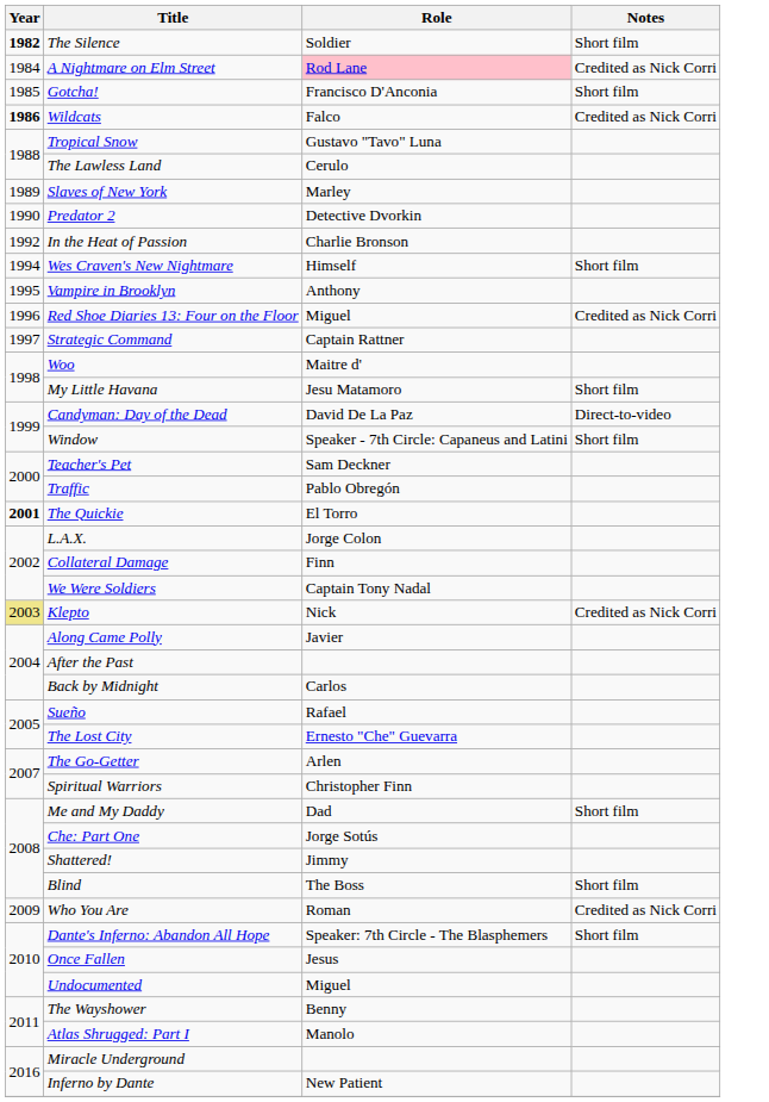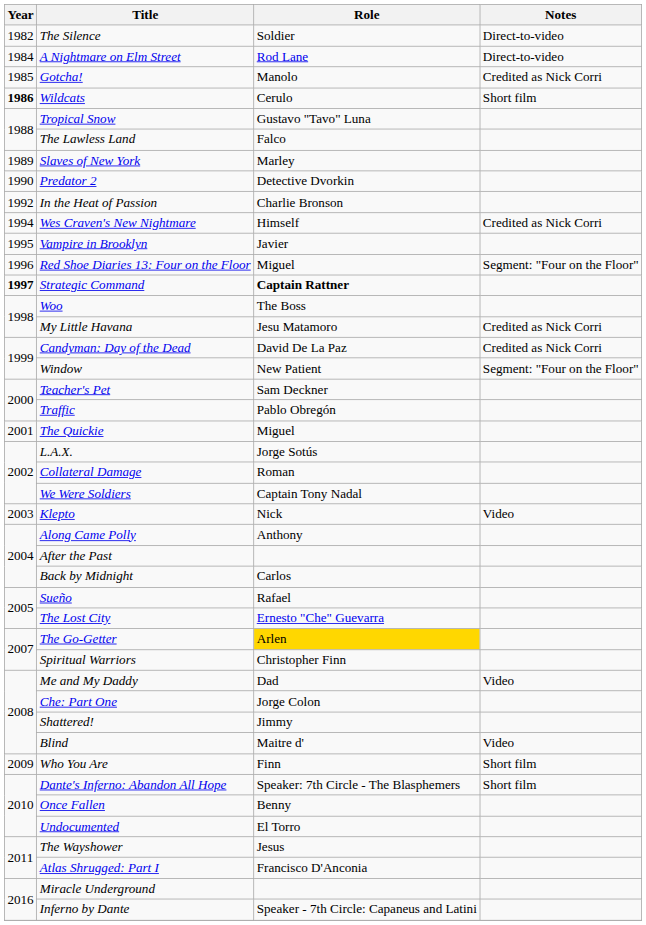 <table class="wikitable sortable">
 <tr>
 <th>Year</th>
 <th>Title</th>
 <th>Role</th>
 <th class="unsortable">Notes</th>
 </tr>
 <tr>
-<td><strong>1982</strong></td>
+<td>1982</td>
 <td><em>The Silence</em></td>
 <td>Soldier</td>
-<td>Short film</td>
+<td>Direct-to-video</td>
 </tr>
 <tr>
 <td>1984</td>
 <td><em><a href='#'>A Nightmare on Elm Street</a></em></td>
-<td style="background: pink;"><a href='#'>Rod Lane</a></td>
-<td>Credited as Nick Corri</td>
+<td><a href='#'>Rod Lane</a></td>
+<td>Direct-to-video</td>
 </tr>
 <tr>
 <td>1985</td>
 <td><em><a href='#'>Gotcha!</a></em></td>
-<td>Francisco D'Anconia</td>
-<td>Short film</td>
+<td>Manolo</td>
+<td>Credited as Nick Corri</td>
 </tr>
 <tr>
 <td><strong>1986</strong></td>
 <td><em><a href='#'>Wildcats</a></em></td>
-<td>Falco</td>
-<td>Credited as Nick Corri</td>
+<td>Cerulo</td>
+<td>Short film</td>
 </tr>
 <tr>
 <td rowspan="2">1988</td>
 <td><em><a href='#'>Tropical Snow</a></em></td>
 <td>Gustavo "Tavo" Luna</td>
 <td></td>
 </tr>
 <tr>
 <td><em>The Lawless Land</em></td>
-<td>Cerulo</td>
+<td>Falco</td>
 <td></td>
 </tr>
 <tr>
 <td>1989</td>
 <td><em><a href='#'>Slaves of New York</a></em></td>
 <td>Marley</td>
 <td></td>
 </tr>
 <tr>
 <td>1990</td>
 <td><em><a href='#'>Predator 2</a></em></td>
 <td>Detective Dvorkin</td>
 <td></td>
 </tr>
 <tr>
 <td>1992</td>
 <td><em>In the Heat of Passion</em></td>
 <td>Charlie Bronson</td>
 <td></td>
 </tr>
 <tr>
 <td>1994</td>
 <td><em><a href='#'>Wes Craven's New Nightmare</a></em></td>
 <td>Himself</td>
-<td>Short film</td>
+<td>Credited as Nick Corri</td>
 </tr>
 <tr>
 <td>1995</td>
 <td><em><a href='#'>Vampire in Brooklyn</a></em></td>
-<td>Anthony</td>
+<td>Javier</td>
 <td></td>
 </tr>
 <tr>
 <td>1996</td>
 <td><em><a href='#'>Red Shoe Diaries 13: Four on the Floor</a></em></td>
 <td>Miguel</td>
-<td>Credited as Nick Corri</td>
+<td>Segment: "Four on the Floor"</td>
 </tr>
 <tr>
-<td>1997</td>
+<td><strong>1997</strong></td>
 <td><em><a href='#'>Strategic Command</a></em></td>
-<td>Captain Rattner</td>
+<td><strong>Captain Rattner</strong></td>
 <td></td>
 </tr>
 <tr>
 <td rowspan="2">1998</td>
 <td><em><a href='#'>Woo</a></em></td>
-<td>Maitre d'</td>
+<td>The Boss</td>
 <td></td>
 </tr>
 <tr>
 <td><em>My Little Havana</em></td>
 <td>Jesu Matamoro</td>
-<td>Short film</td>
+<td>Credited as Nick Corri</td>
 </tr>
 <tr>
 <td rowspan="2">1999</td>
 <td><em><a href='#'>Candyman: Day of the Dead</a></em></td>
 <td>David De La Paz</td>
-<td>Direct-to-video</td>
+<td>Credited as Nick Corri</td>
 </tr>
 <tr>
 <td><em>Window</em></td>
-<td>Speaker - 7th Circle: Capaneus and Latini</td>
-<td>Short film</td>
+<td>New Patient</td>
+<td>Segment: "Four on the Floor"</td>
 </tr>
 <tr>
 <td rowspan="2">2000</td>
 <td><em><a href='#'>Teacher's Pet</a></em></td>
 <td>Sam Deckner</td>
 <td></td>
 </tr>
 <tr>
 <td><em><a href='#'>Traffic</a></em></td>
 <td>Pablo Obregón</td>
 <td></td>
 </tr>
 <tr>
-<td><strong>2001</strong></td>
+<td>2001</td>
 <td><em><a href='#'>The Quickie</a></em></td>
-<td>El Torro</td>
+<td>Miguel</td>
 <td></td>
 </tr>
 <tr>
 <td rowspan="3">2002</td>
 <td><em>L.A.X.</em></td>
-<td>Jorge Colon</td>
+<td>Jorge Sotús</td>
 <td></td>
 </tr>
 <tr>
 <td><em><a href='#'>Collateral Damage</a></em></td>
-<td>Finn</td>
+<td>Roman</td>
 <td></td>
 </tr>
 <tr>
 <td><em><a href='#'>We Were Soldiers</a></em></td>
 <td>Captain Tony Nadal</td>
 <td></td>
 </tr>
 <tr>
-<td style="background: khaki;">2003</td>
+<td>2003</td>
 <td><em><a href='#'>Klepto</a></em></td>
 <td>Nick</td>
-<td>Credited as Nick Corri</td>
+<td>Video</td>
 </tr>
 <tr>
 <td rowspan="3">2004</td>
 <td><em><a href='#'>Along Came Polly</a></em></td>
-<td>Javier</td>
+<td>Anthony</td>
 <td></td>
 </tr>
 <tr>
 <td><em>After the Past</em></td>
 <td></td>
 <td></td>
 </tr>
 <tr>
 <td><em>Back by Midnight</em></td>
 <td>Carlos</td>
 <td></td>
 </tr>
 <tr>
 <td rowspan="2">2005</td>
 <td><em><a href='#'>Sueño</a></em></td>
 <td>Rafael</td>
 <td></td>
 </tr>
 <tr>
 <td><em><a href='#'>The Lost City</a></em></td>
 <td><a href='#'>Ernesto "Che" Guevarra</a></td>
 <td></td>
 </tr>
 <tr>
 <td rowspan="2">2007</td>
 <td><em><a href='#'>The Go-Getter</a></em></td>
-<td>Arlen</td>
+<td style="background: gold;">Arlen</td>
 <td></td>
 </tr>
 <tr>
 <td><em>Spiritual Warriors</em></td>
 <td>Christopher Finn</td>
 <td></td>
 </tr>
 <tr>
 <td rowspan="4">2008</td>
 <td><em>Me and My Daddy</em></td>
 <td>Dad</td>
-<td>Short film</td>
+<td>Video</td>
 </tr>
 <tr>
 <td><em><a href='#'>Che: Part One</a></em></td>
-<td>Jorge Sotús</td>
+<td>Jorge Colon</td>
 <td></td>
 </tr>
 <tr>
 <td><em>Shattered!</em></td>
 <td>Jimmy</td>
 <td></td>
 </tr>
 <tr>
 <td><em>Blind</em></td>
-<td>The Boss</td>
-<td>Short film</td>
+<td>Maitre d'</td>
+<td>Video</td>
 </tr>
 <tr>
 <td>2009</td>
 <td><em>Who You Are</em></td>
-<td>Roman</td>
-<td>Credited as Nick Corri</td>
+<td>Finn</td>
+<td>Short film</td>
 </tr>
 <tr>
 <td rowspan="3">2010</td>
 <td><em><a href='#'>Dante's Inferno: Abandon All Hope</a></em></td>
 <td>Speaker: 7th Circle - The Blasphemers</td>
 <td>Short film</td>
 </tr>
 <tr>
 <td><em><a href='#'>Once Fallen</a></em></td>
-<td>Jesus</td>
+<td>Benny</td>
 <td></td>
 </tr>
 <tr>
 <td><em><a href='#'>Undocumented</a></em></td>
-<td>Miguel</td>
+<td>El Torro</td>
 <td></td>
 </tr>
 <tr>
 <td rowspan="2">2011</td>
 <td><em>The Wayshower</em></td>
-<td>Benny</td>
+<td>Jesus</td>
 <td></td>
 </tr>
 <tr>
 <td><em><a href='#'>Atlas Shrugged: Part I</a></em></td>
-<td>Manolo</td>
+<td>Francisco D'Anconia</td>
 <td></td>
 </tr>
 <tr>
 <td rowspan="2">2016</td>
 <td><em>Miracle Underground</em></td>
 <td></td>
 <td></td>
 </tr>
 <tr>
 <td><em>Inferno by Dante</em></td>
-<td>New Patient</td>
+<td>Speaker - 7th Circle: Capaneus and Latini</td>
 <td></td>
 </tr>
 <tr>
 </tr>
 </table>
